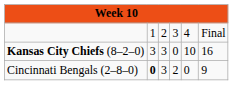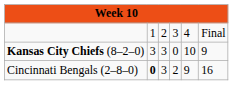 <table class="wikitable">
 <tr>
 <th colspan="60" style="background:#ed4e16;">Week 10</th>
 </tr>
 <tr>
 <td></td>
 <td>1</td>
 <td>2</td>
 <td>3</td>
 <td>4</td>
 <td>Final</td>
 </tr>
 <tr>
 <td><strong>Kansas City Chiefs</strong> (8–2–0)</td>
 <td>3</td>
 <td>3</td>
 <td>0</td>
 <td>10</td>
-<td>16</td>
+<td>9</td>
 </tr>
 <tr>
 <td>Cincinnati Bengals (2–8–0)</td>
 <td><strong>0</strong></td>
 <td>3</td>
 <td>2</td>
-<td>0</td>
 <td>9</td>
+<td>16</td>
 </tr>
 </table>
